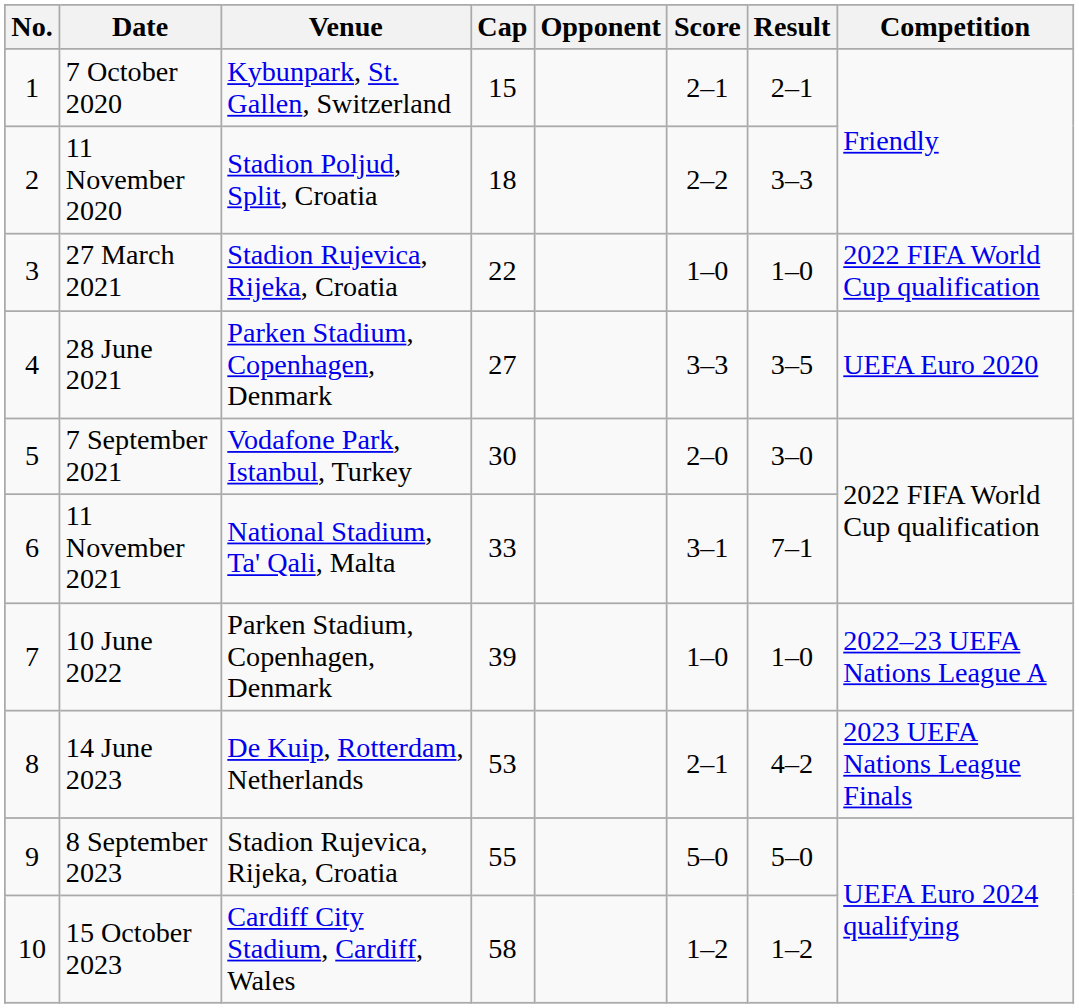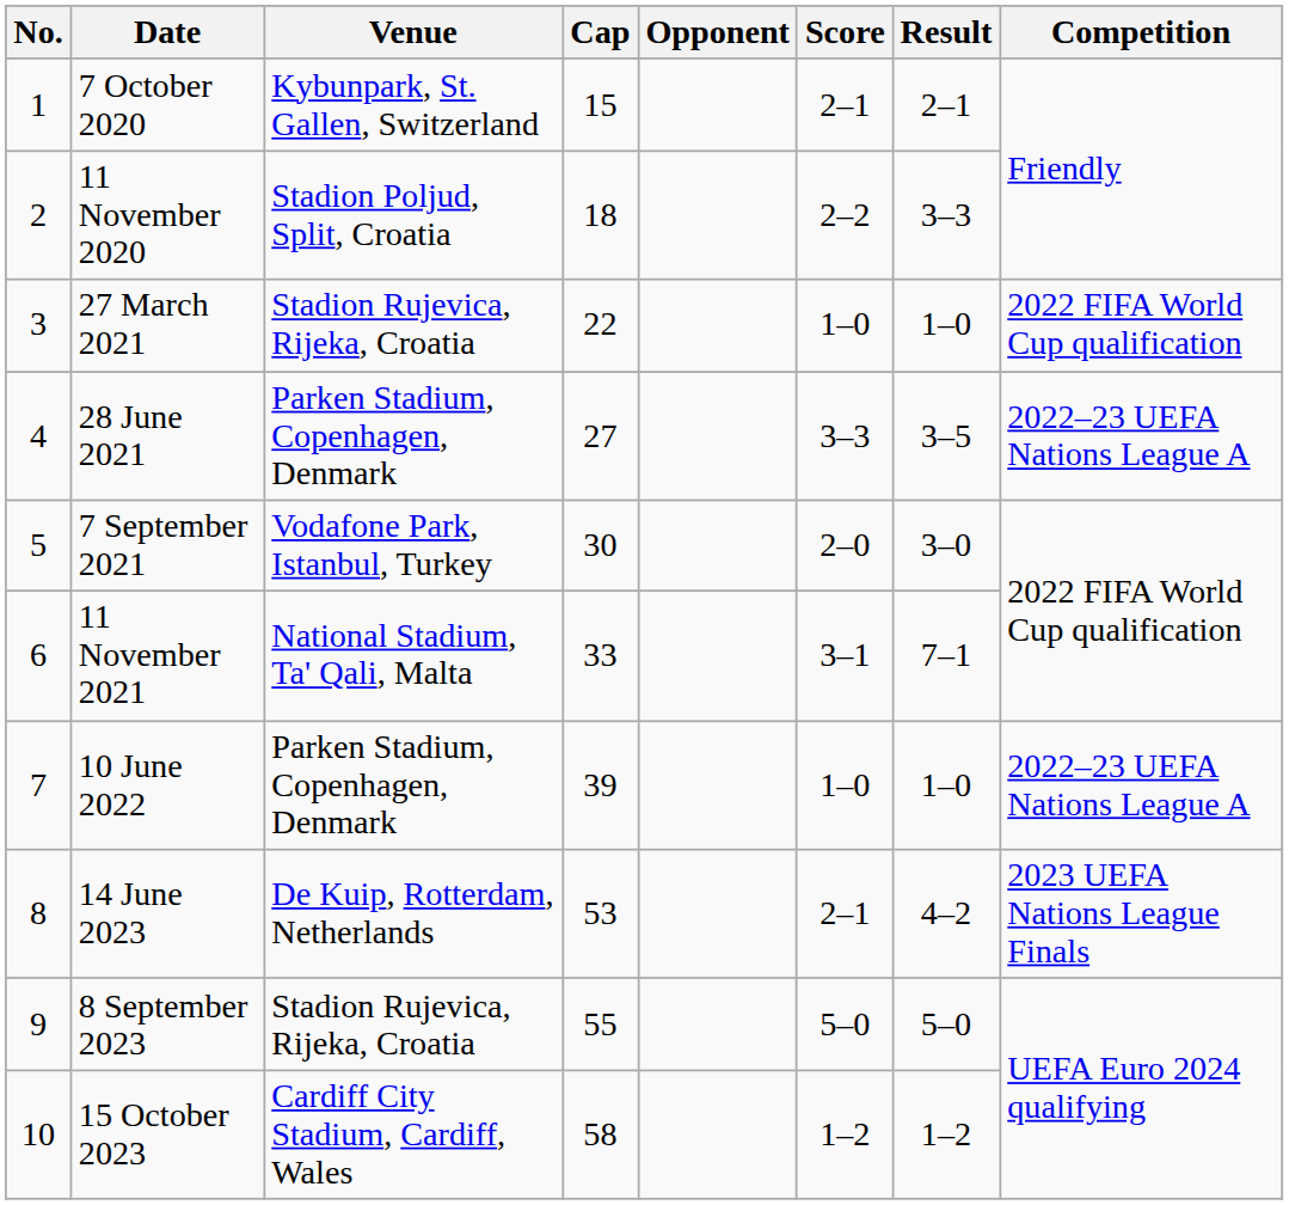 <table class="wikitable sortable">
 <tr>
 <th scope="col">No.</th>
 <th scope="col">Date</th>
 <th scope="col">Venue</th>
 <th scope="col">Cap</th>
 <th scope="col">Opponent</th>
 <th scope="col">Score</th>
 <th scope="col">Result</th>
 <th scope="col">Competition</th>
 </tr>
 <tr>
 <td align="center">1</td>
 <td>7 October 2020</td>
 <td><a href='#'>Kybunpark</a>, <a href='#'>St. Gallen</a>, Switzerland</td>
 <td align="center">15</td>
 <td></td>
 <td align="center">2–1</td>
 <td align="center">2–1</td>
 <td rowspan="2"><a href='#'>Friendly</a></td>
 </tr>
 <tr>
 <td align="center">2</td>
 <td>11 November 2020</td>
 <td><a href='#'>Stadion Poljud</a>, <a href='#'>Split</a>, Croatia</td>
 <td align="center">18</td>
 <td></td>
 <td align="center">2–2</td>
 <td align="center">3–3</td>
 </tr>
 <tr>
 <td align="center">3</td>
 <td>27 March 2021</td>
 <td><a href='#'>Stadion Rujevica</a>, <a href='#'>Rijeka</a>, Croatia</td>
 <td align="center">22</td>
 <td></td>
 <td align="center">1–0</td>
 <td align="center">1–0</td>
 <td><a href='#'>2022 FIFA World Cup qualification</a></td>
 </tr>
 <tr>
 <td align="center">4</td>
 <td>28 June 2021</td>
 <td><a href='#'>Parken Stadium</a>, <a href='#'>Copenhagen</a>, Denmark</td>
 <td align="center">27</td>
 <td></td>
 <td align="center">3–3</td>
 <td align="center">3–5 </td>
-<td><a href='#'>UEFA Euro 2020</a></td>
+<td><a href='#'>2022–23 UEFA Nations League A</a></td>
 </tr>
 <tr>
 <td align="center">5</td>
 <td>7 September 2021</td>
 <td><a href='#'>Vodafone Park</a>, <a href='#'>Istanbul</a>, Turkey</td>
 <td align="center">30</td>
 <td></td>
 <td align="center">2–0</td>
 <td align="center">3–0</td>
 <td rowspan="2">2022 FIFA World Cup qualification</td>
 </tr>
 <tr>
 <td align="center">6</td>
 <td>11 November 2021</td>
 <td><a href='#'>National Stadium</a>, <a href='#'>Ta' Qali</a>, Malta</td>
 <td align="center">33</td>
 <td></td>
 <td align="center">3–1</td>
 <td align="center">7–1</td>
 </tr>
 <tr>
 <td align="center">7</td>
 <td>10 June 2022</td>
 <td>Parken Stadium, Copenhagen, Denmark</td>
 <td align="center">39</td>
 <td></td>
 <td align="center">1–0</td>
 <td align="center">1–0</td>
 <td><a href='#'>2022–23 UEFA Nations League A</a></td>
 </tr>
 <tr>
 <td align="center">8</td>
 <td>14 June 2023</td>
 <td><a href='#'>De Kuip</a>, <a href='#'>Rotterdam</a>, Netherlands</td>
 <td align="center">53</td>
 <td></td>
 <td align="center">2–1</td>
 <td align="center">4–2 </td>
 <td><a href='#'>2023 UEFA Nations League Finals</a></td>
 </tr>
 <tr>
 <td align="center">9</td>
 <td>8 September 2023</td>
 <td>Stadion Rujevica, Rijeka, Croatia</td>
 <td align="center">55</td>
 <td></td>
 <td align="center">5–0</td>
 <td align="center">5–0</td>
 <td rowspan="2"><a href='#'>UEFA Euro 2024 qualifying</a></td>
 </tr>
 <tr>
 <td align="center">10</td>
 <td>15 October 2023</td>
 <td><a href='#'>Cardiff City Stadium</a>, <a href='#'>Cardiff</a>, Wales</td>
 <td align="center">58</td>
 <td></td>
 <td align="center">1–2</td>
 <td align="center">1–2</td>
 </tr>
 </table>
